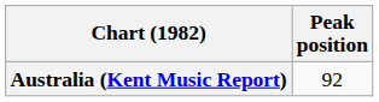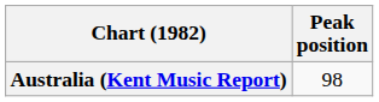 <table class="wikitable plainrowheaders" style="text-align:center">
 <tr>
 <th>Chart (1982)</th>
 <th>Peak<br>position</th>
 </tr>
 <tr>
 <th scope="row">Australia (<a href='#'>Kent Music Report</a>)</th>
-<td>92</td>
+<td>98</td>
 </tr>
 </table>
